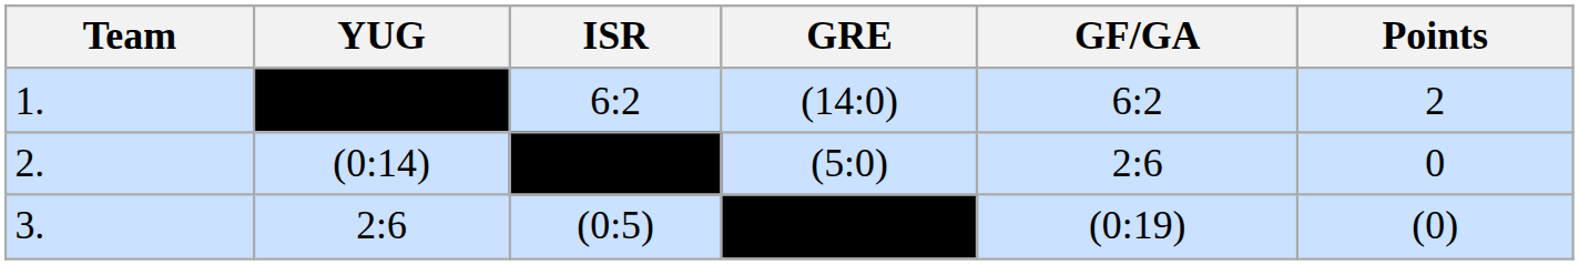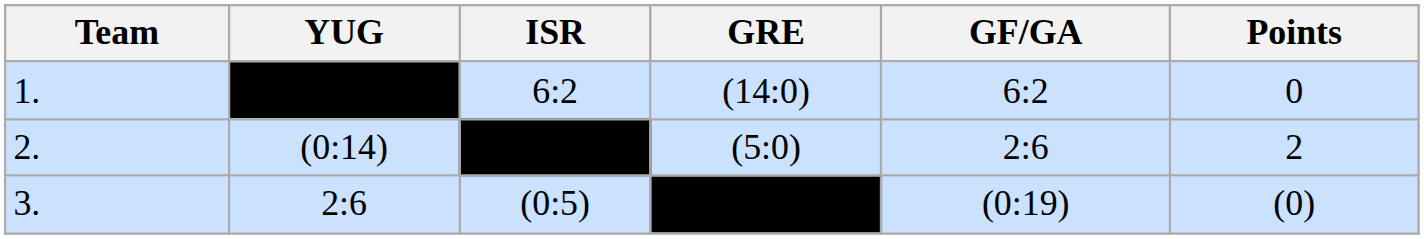 <table class="wikitable" bgcolor="#EFEFFF" width="50%">
 <tr bgcolor="#BCD2EE">
 <th>Team</th>
 <th>YUG</th>
 <th>ISR</th>
 <th>GRE</th>
 <th>GF/GA</th>
 <th>Points</th>
 </tr>
 <tr bgcolor="#CAE1FF" align="center">
 <td align="left">1. </td>
 <td style="background:#000000;"></td>
 <td>6:2</td>
 <td>(14:0)</td>
 <td>6:2</td>
-<td>2</td>
+<td>0</td>
 </tr>
 <tr bgcolor="#CAE1FF" align="center">
 <td align="left">2. </td>
 <td>(0:14)</td>
 <td style="background:#000000;"></td>
 <td>(5:0)</td>
 <td>2:6</td>
-<td>0</td>
+<td>2</td>
 </tr>
 <tr bgcolor="#CAE1FF" align="center">
 <td align="left">3. </td>
 <td>2:6</td>
 <td>(0:5)</td>
 <td style="background:#000000;"></td>
 <td>(0:19)</td>
 <td>(0)</td>
 </tr>
 </table>
